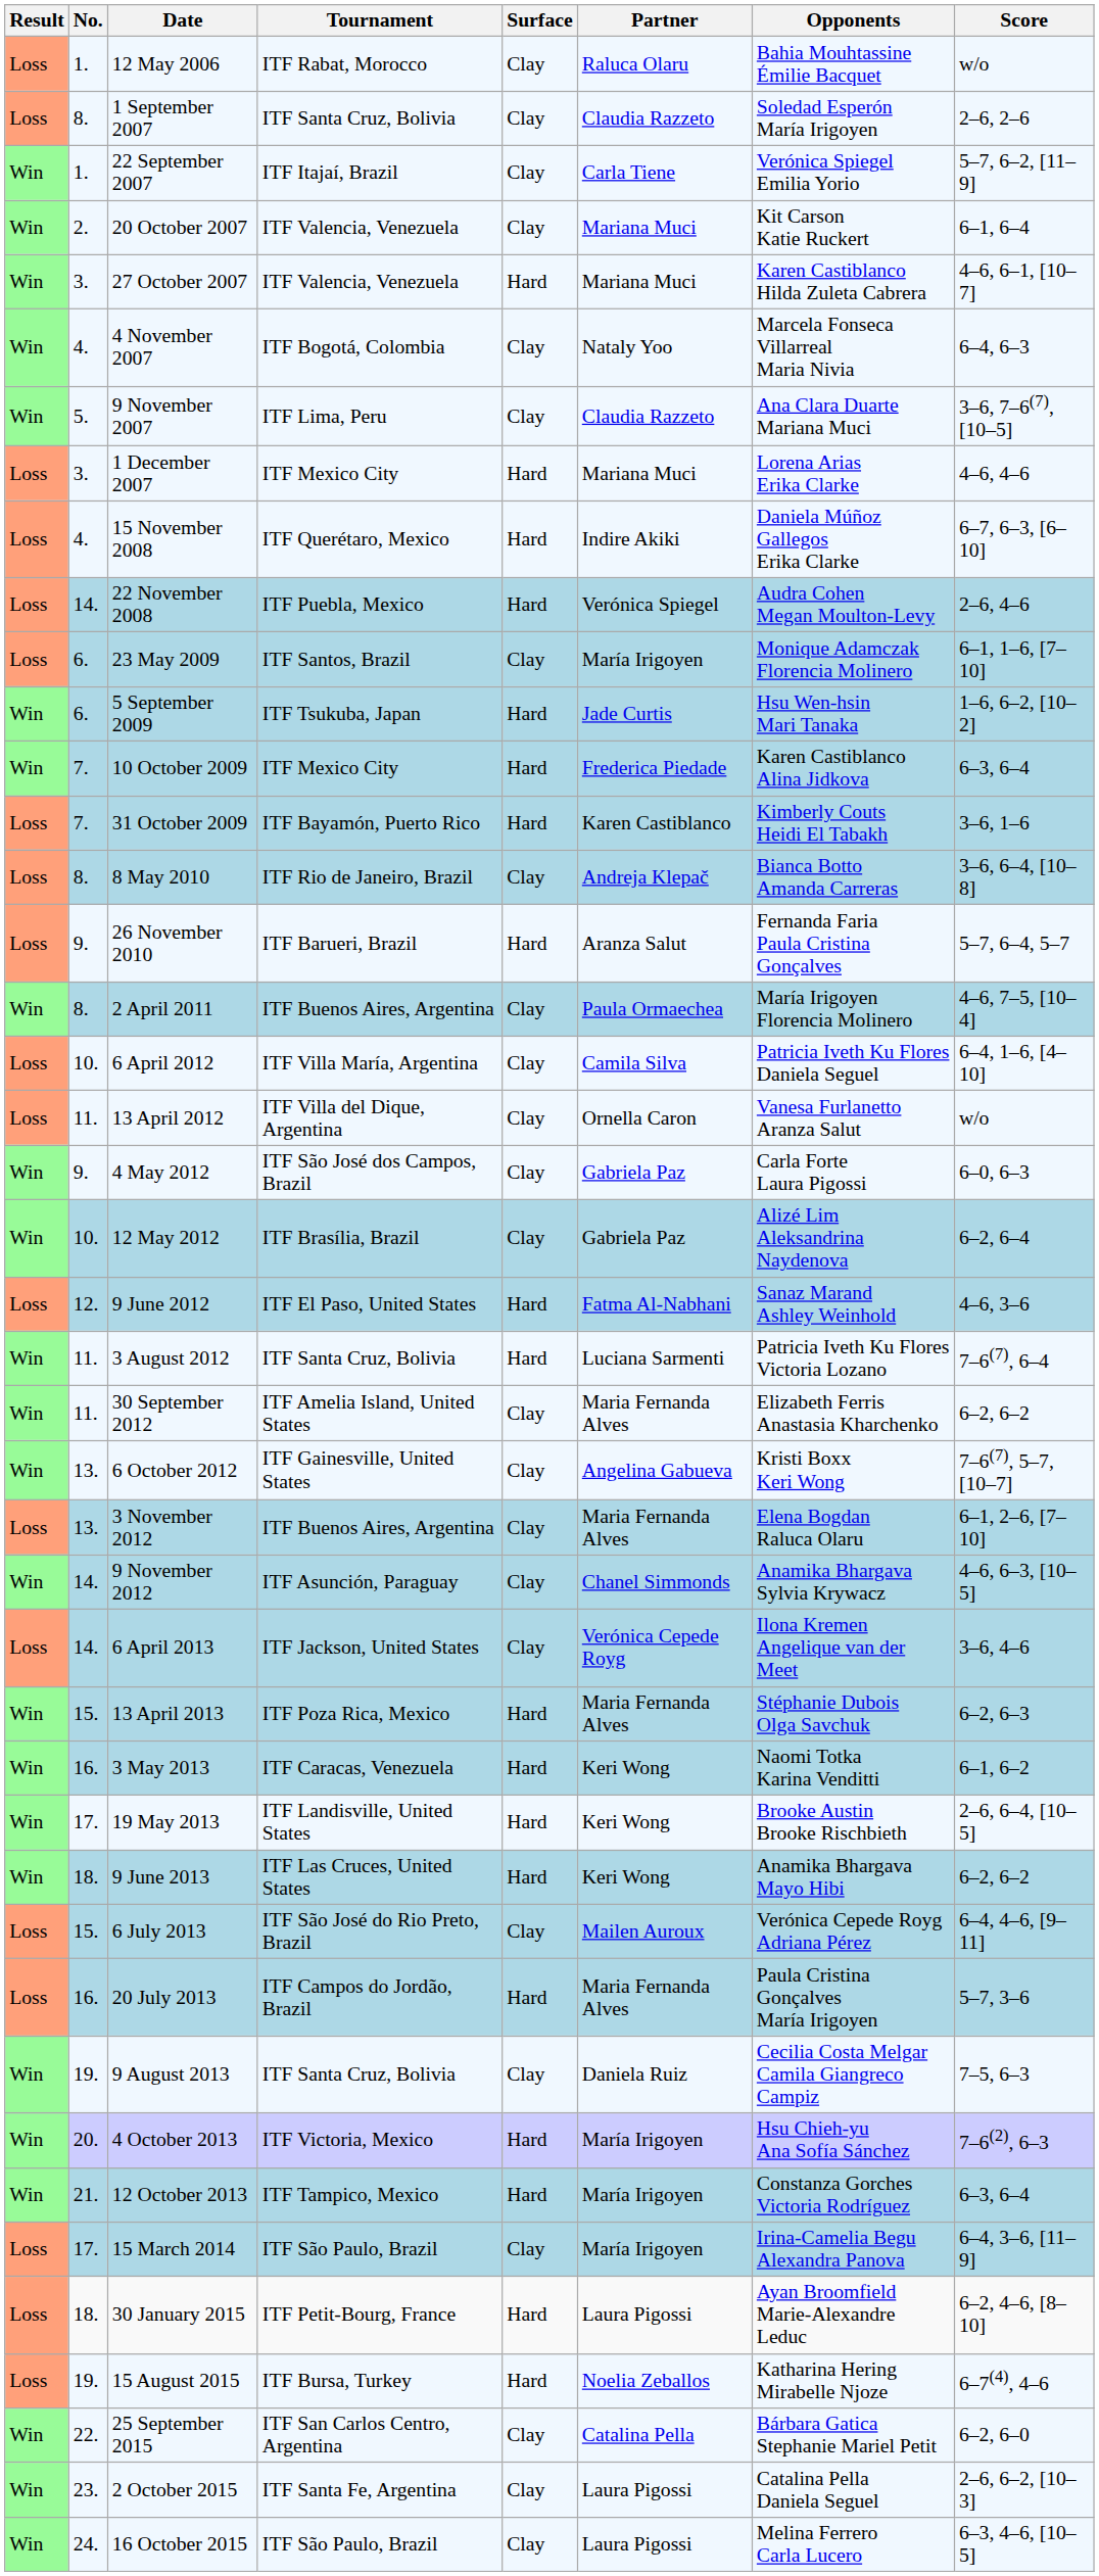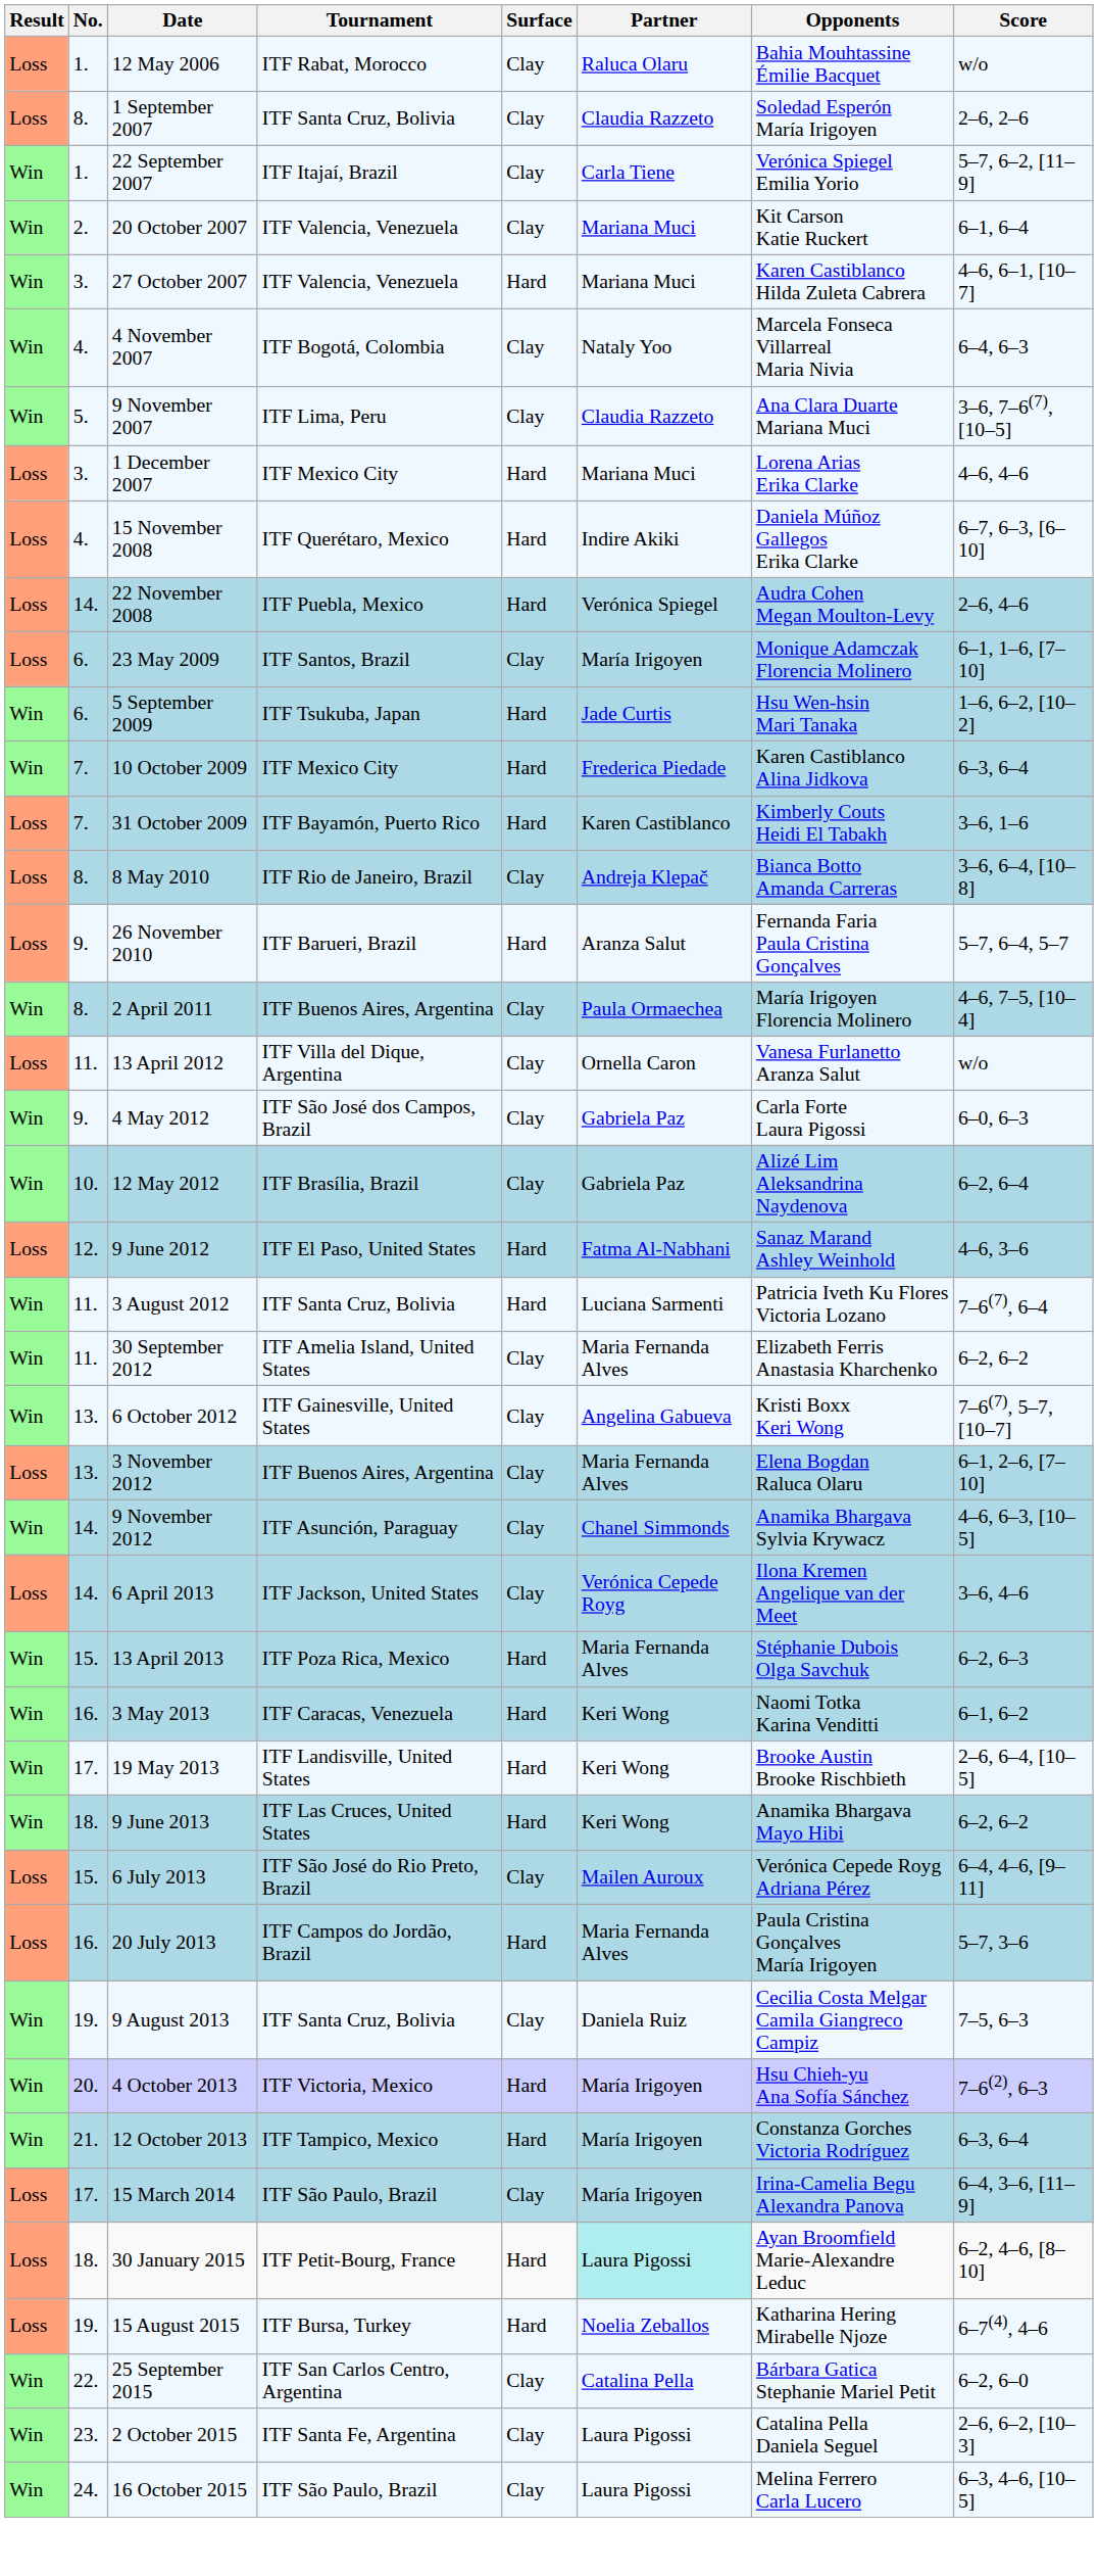 <table class="sortable wikitable">
 <tr>
 <th>Result</th>
 <th>No.</th>
 <th>Date</th>
 <th>Tournament</th>
 <th>Surface</th>
 <th>Partner</th>
 <th>Opponents</th>
 <th class="unsortable">Score</th>
 </tr>
 <tr bgcolor="#f0f8ff">
 <td style="background:#ffa07a;">Loss</td>
 <td>1.</td>
 <td>12 May 2006</td>
 <td>ITF Rabat, Morocco</td>
 <td>Clay</td>
 <td> <a href='#'>Raluca Olaru</a></td>
 <td> <a href='#'>Bahia Mouhtassine</a> <br>  <a href='#'>Émilie Bacquet</a></td>
 <td>w/o</td>
 </tr>
 <tr bgcolor="#f0f8ff">
 <td style="background:#ffa07a;">Loss</td>
 <td>8.</td>
 <td>1 September 2007</td>
 <td>ITF Santa Cruz, Bolivia</td>
 <td>Clay</td>
 <td> <a href='#'>Claudia Razzeto</a></td>
 <td> <a href='#'>Soledad Esperón</a> <br>  María Irigoyen</td>
 <td>2–6, 2–6</td>
 </tr>
 <tr bgcolor="#f0f8ff">
 <td style="background:#98fb98;">Win</td>
 <td>1.</td>
 <td>22 September 2007</td>
 <td>ITF Itajaí, Brazil</td>
 <td>Clay</td>
 <td> <a href='#'>Carla Tiene</a></td>
 <td> <a href='#'>Verónica Spiegel</a> <br>  Emilia Yorio</td>
 <td>5–7, 6–2, [11–9]</td>
 </tr>
 <tr bgcolor="#f0f8ff">
 <td style="background:#98fb98;">Win</td>
 <td>2.</td>
 <td>20 October 2007</td>
 <td>ITF Valencia, Venezuela</td>
 <td>Clay</td>
 <td> <a href='#'>Mariana Muci</a></td>
 <td> Kit Carson <br>  Katie Ruckert</td>
 <td>6–1, 6–4</td>
 </tr>
 <tr bgcolor="#f0f8ff">
 <td style="background:#98fb98;">Win</td>
 <td>3.</td>
 <td>27 October 2007</td>
 <td>ITF Valencia, Venezuela</td>
 <td>Hard</td>
 <td> Mariana Muci</td>
 <td> <a href='#'>Karen Castiblanco</a> <br>  Hilda Zuleta Cabrera</td>
 <td>4–6, 6–1, [10–7]</td>
 </tr>
 <tr bgcolor="#f0f8ff">
 <td style="background:#98fb98;">Win</td>
 <td>4.</td>
 <td>4 November 2007</td>
 <td>ITF Bogotá, Colombia</td>
 <td>Clay</td>
 <td> Nataly Yoo</td>
 <td> Marcela Fonseca Villarreal <br>  Maria Nivia</td>
 <td>6–4, 6–3</td>
 </tr>
 <tr bgcolor="#f0f8ff">
 <td style="background:#98fb98;">Win</td>
 <td>5.</td>
 <td>9 November 2007</td>
 <td>ITF Lima, Peru</td>
 <td>Clay</td>
 <td> <a href='#'>Claudia Razzeto</a></td>
 <td> <a href='#'>Ana Clara Duarte</a> <br>  Mariana Muci</td>
 <td>3–6, 7–6<sup>(7)</sup>, [10–5]</td>
 </tr>
 <tr bgcolor="#f0f8ff">
 <td style="background:#ffa07a;">Loss</td>
 <td>3.</td>
 <td>1 December 2007</td>
 <td>ITF Mexico City</td>
 <td>Hard</td>
 <td> Mariana Muci</td>
 <td> <a href='#'>Lorena Arias</a> <br>  <a href='#'>Erika Clarke</a></td>
 <td>4–6, 4–6</td>
 </tr>
 <tr bgcolor="#f0f8ff">
 <td style="background:#ffa07a;">Loss</td>
 <td>4.</td>
 <td>15 November 2008</td>
 <td>ITF Querétaro, Mexico</td>
 <td>Hard</td>
 <td> Indire Akiki</td>
 <td> <a href='#'>Daniela Múñoz Gallegos</a> <br>  Erika Clarke</td>
 <td>6–7, 6–3, [6–10]</td>
 </tr>
 <tr bgcolor=lightblue>
 <td style="background:#ffa07a;">Loss</td>
 <td>14.</td>
 <td>22 November 2008</td>
 <td>ITF Puebla, Mexico</td>
 <td>Hard</td>
 <td> Verónica Spiegel</td>
 <td> <a href='#'>Audra Cohen</a> <br>  <a href='#'>Megan Moulton-Levy</a></td>
 <td>2–6, 4–6</td>
 </tr>
 <tr bgcolor=lightblue>
 <td style="background:#ffa07a;">Loss</td>
 <td>6.</td>
 <td>23 May 2009</td>
 <td>ITF Santos, Brazil</td>
 <td>Clay</td>
 <td> María Irigoyen</td>
 <td> <a href='#'>Monique Adamczak</a> <br>  <a href='#'>Florencia Molinero</a></td>
 <td>6–1, 1–6, [7–10]</td>
 </tr>
 <tr bgcolor=lightblue>
 <td style="background:#98fb98;">Win</td>
 <td>6.</td>
 <td>5 September 2009</td>
 <td>ITF Tsukuba, Japan</td>
 <td>Hard</td>
 <td> <a href='#'>Jade Curtis</a></td>
 <td> <a href='#'>Hsu Wen-hsin</a> <br>  <a href='#'>Mari Tanaka</a></td>
 <td>1–6, 6–2, [10–2]</td>
 </tr>
 <tr bgcolor=lightblue>
 <td style="background:#98fb98;">Win</td>
 <td>7.</td>
 <td>10 October 2009</td>
 <td>ITF Mexico City</td>
 <td>Hard</td>
 <td> <a href='#'>Frederica Piedade</a></td>
 <td> Karen Castiblanco <br>  <a href='#'>Alina Jidkova</a></td>
 <td>6–3, 6–4</td>
 </tr>
 <tr bgcolor=lightblue>
 <td style="background:#ffa07a;">Loss</td>
 <td>7.</td>
 <td>31 October 2009</td>
 <td>ITF Bayamón, Puerto Rico</td>
 <td>Hard</td>
 <td> Karen Castiblanco</td>
 <td> <a href='#'>Kimberly Couts</a> <br>  <a href='#'>Heidi El Tabakh</a></td>
 <td>3–6, 1–6</td>
 </tr>
 <tr bgcolor=lightblue>
 <td style="background:#ffa07a;">Loss</td>
 <td>8.</td>
 <td>8 May 2010</td>
 <td>ITF Rio de Janeiro, Brazil</td>
 <td>Clay</td>
 <td> <a href='#'>Andreja Klepač</a></td>
 <td> <a href='#'>Bianca Botto</a> <br>  <a href='#'>Amanda Carreras</a></td>
 <td>3–6, 6–4, [10–8]</td>
 </tr>
 <tr bgcolor="#f0f8ff">
 <td style="background:#ffa07a;">Loss</td>
 <td>9.</td>
 <td>26 November 2010</td>
 <td>ITF Barueri, Brazil</td>
 <td>Hard</td>
 <td> Aranza Salut</td>
 <td> Fernanda Faria <br>  <a href='#'>Paula Cristina Gonçalves</a></td>
 <td>5–7, 6–4, 5–7</td>
 </tr>
 <tr bgcolor=lightblue>
 <td style="background:#98fb98;">Win</td>
 <td>8.</td>
 <td>2 April 2011</td>
 <td>ITF Buenos Aires, Argentina</td>
 <td>Clay</td>
 <td> <a href='#'>Paula Ormaechea</a></td>
 <td> María Irigoyen <br>  Florencia Molinero</td>
 <td>4–6, 7–5, [10–4]</td>
-</tr>
-<tr bgcolor="#f0f8ff">
-<td style="background:#ffa07a;">Loss</td>
-<td>10.</td>
-<td>6 April 2012</td>
-<td>ITF Villa María, Argentina</td>
-<td>Clay</td>
-<td> <a href='#'>Camila Silva</a></td>
-<td> <a href='#'>Patricia Iveth Ku Flores</a> <br>  Daniela Seguel</td>
-<td>6–4, 1–6, [4–10]</td>
 </tr>
 <tr bgcolor="#f0f8ff">
 <td style="background:#ffa07a;">Loss</td>
 <td>11.</td>
 <td>13 April 2012</td>
 <td>ITF Villa del Dique, Argentina</td>
 <td>Clay</td>
 <td> Ornella Caron</td>
 <td> <a href='#'>Vanesa Furlanetto</a> <br>  Aranza Salut</td>
 <td>w/o</td>
 </tr>
 <tr bgcolor="#f0f8ff">
 <td style="background:#98fb98;">Win</td>
 <td>9.</td>
 <td>4 May 2012</td>
 <td>ITF São José dos Campos, Brazil</td>
 <td>Clay</td>
 <td> <a href='#'>Gabriela Paz</a></td>
 <td> Carla Forte <br>  Laura Pigossi</td>
 <td>6–0, 6–3</td>
 </tr>
 <tr bgcolor=lightblue>
 <td style="background:#98fb98;">Win</td>
 <td>10.</td>
 <td>12 May 2012</td>
 <td>ITF Brasília, Brazil</td>
 <td>Clay</td>
 <td> Gabriela Paz</td>
 <td> <a href='#'>Alizé Lim</a> <br>  <a href='#'>Aleksandrina Naydenova</a></td>
 <td>6–2, 6–4</td>
 </tr>
 <tr bgcolor=lightblue>
 <td style="background:#ffa07a;">Loss</td>
 <td>12.</td>
 <td>9 June 2012</td>
 <td>ITF El Paso, United States</td>
 <td>Hard</td>
 <td> <a href='#'>Fatma Al-Nabhani</a></td>
 <td> <a href='#'>Sanaz Marand</a> <br>  <a href='#'>Ashley Weinhold</a></td>
 <td>4–6, 3–6</td>
 </tr>
 <tr bgcolor="#f0f8ff">
 <td style="background:#98fb98;">Win</td>
 <td>11.</td>
 <td>3 August 2012</td>
 <td>ITF Santa Cruz, Bolivia</td>
 <td>Hard</td>
 <td> Luciana Sarmenti</td>
 <td> Patricia Iveth Ku Flores <br>  Victoria Lozano</td>
 <td>7–6<sup>(7)</sup>, 6–4</td>
 </tr>
 <tr bgcolor="#f0f8ff">
 <td style="background:#98fb98;">Win</td>
 <td>11.</td>
 <td>30 September 2012</td>
 <td>ITF Amelia Island, United States</td>
 <td>Clay</td>
 <td> Maria Fernanda Alves</td>
 <td> Elizabeth Ferris <br>  Anastasia Kharchenko</td>
 <td>6–2, 6–2</td>
 </tr>
 <tr bgcolor="#f0f8ff">
 <td style="background:#98fb98;">Win</td>
 <td>13.</td>
 <td>6 October 2012</td>
 <td>ITF Gainesville, United States</td>
 <td>Clay</td>
 <td> <a href='#'>Angelina Gabueva</a></td>
 <td> Kristi Boxx <br>  <a href='#'>Keri Wong</a></td>
 <td>7–6<sup>(7)</sup>, 5–7, [10–7]</td>
 </tr>
 <tr bgcolor=lightblue>
 <td style="background:#ffa07a;">Loss</td>
 <td>13.</td>
 <td>3 November 2012</td>
 <td>ITF Buenos Aires, Argentina</td>
 <td>Clay</td>
 <td> Maria Fernanda Alves</td>
 <td> <a href='#'>Elena Bogdan</a> <br>  Raluca Olaru</td>
 <td>6–1, 2–6, [7–10]</td>
 </tr>
 <tr bgcolor=lightblue>
 <td style="background:#98fb98;">Win</td>
 <td>14.</td>
 <td>9 November 2012</td>
 <td>ITF Asunción, Paraguay</td>
 <td>Clay</td>
 <td> <a href='#'>Chanel Simmonds</a></td>
 <td> <a href='#'>Anamika Bhargava</a> <br>  Sylvia Krywacz</td>
 <td>4–6, 6–3, [10–5]</td>
 </tr>
 <tr bgcolor=lightblue>
 <td style="background:#ffa07a;">Loss</td>
 <td>14.</td>
 <td>6 April 2013</td>
 <td>ITF Jackson, United States</td>
 <td>Clay</td>
 <td> <a href='#'>Verónica Cepede Royg</a></td>
 <td> <a href='#'>Ilona Kremen</a> <br>  <a href='#'>Angelique van der Meet</a></td>
 <td>3–6, 4–6</td>
 </tr>
 <tr bgcolor=lightblue>
 <td style="background:#98fb98;">Win</td>
 <td>15.</td>
 <td>13 April 2013</td>
 <td>ITF Poza Rica, Mexico</td>
 <td>Hard</td>
 <td> Maria Fernanda Alves</td>
 <td> <a href='#'>Stéphanie Dubois</a> <br>  <a href='#'>Olga Savchuk</a></td>
 <td>6–2, 6–3</td>
 </tr>
 <tr bgcolor=lightblue>
 <td style="background:#98fb98;">Win</td>
 <td>16.</td>
 <td>3 May 2013</td>
 <td>ITF Caracas, Venezuela</td>
 <td>Hard</td>
 <td> Keri Wong</td>
 <td> Naomi Totka <br>  Karina Venditti</td>
 <td>6–1, 6–2</td>
 </tr>
 <tr bgcolor="#f0f8ff">
 <td style="background:#98fb98;">Win</td>
 <td>17.</td>
 <td>19 May 2013</td>
 <td>ITF Landisville, United States</td>
 <td>Hard</td>
 <td> Keri Wong</td>
 <td> <a href='#'>Brooke Austin</a> <br>  Brooke Rischbieth</td>
 <td>2–6, 6–4, [10–5]</td>
 </tr>
 <tr bgcolor=lightblue>
 <td style="background:#98fb98;">Win</td>
 <td>18.</td>
 <td>9 June 2013</td>
 <td>ITF Las Cruces, United States</td>
 <td>Hard</td>
 <td> Keri Wong</td>
 <td> Anamika Bhargava <br>  <a href='#'>Mayo Hibi</a></td>
 <td>6–2, 6–2</td>
 </tr>
 <tr bgcolor=lightblue>
 <td style="background:#ffa07a;">Loss</td>
 <td>15.</td>
 <td>6 July 2013</td>
 <td>ITF São José do Rio Preto, Brazil</td>
 <td>Clay</td>
 <td> <a href='#'>Mailen Auroux</a></td>
 <td> Verónica Cepede Royg <br>  <a href='#'>Adriana Pérez</a></td>
 <td>6–4, 4–6, [9–11]</td>
 </tr>
 <tr bgcolor=lightblue>
 <td style="background:#ffa07a;">Loss</td>
 <td>16.</td>
 <td>20 July 2013</td>
 <td>ITF Campos do Jordão, Brazil</td>
 <td>Hard</td>
 <td> Maria Fernanda Alves</td>
 <td> Paula Cristina Gonçalves <br>  María Irigoyen</td>
 <td>5–7, 3–6</td>
 </tr>
 <tr bgcolor="#f0f8ff">
 <td style="background:#98fb98;">Win</td>
 <td>19.</td>
 <td>9 August 2013</td>
 <td>ITF Santa Cruz, Bolivia</td>
 <td>Clay</td>
 <td> Daniela Ruiz</td>
 <td> <a href='#'>Cecilia Costa Melgar</a> <br>  <a href='#'>Camila Giangreco Campiz</a></td>
 <td>7–5, 6–3</td>
 </tr>
 <tr bgcolor="#ccccff">
 <td style="background:#98fb98;">Win</td>
 <td>20.</td>
 <td>4 October 2013</td>
 <td>ITF Victoria, Mexico</td>
 <td>Hard</td>
 <td> María Irigoyen</td>
 <td> <a href='#'>Hsu Chieh-yu</a> <br>  <a href='#'>Ana Sofía Sánchez</a></td>
 <td>7–6<sup>(2)</sup>, 6–3</td>
 </tr>
 <tr bgcolor=lightblue>
 <td style="background:#98fb98;">Win</td>
 <td>21.</td>
 <td>12 October 2013</td>
 <td>ITF Tampico, Mexico</td>
 <td>Hard</td>
 <td> María Irigoyen</td>
 <td> Constanza Gorches <br>  <a href='#'>Victoria Rodríguez</a></td>
 <td>6–3, 6–4</td>
 </tr>
 <tr bgcolor=lightblue>
 <td style="background:#ffa07a;">Loss</td>
 <td>17.</td>
 <td>15 March 2014</td>
 <td>ITF São Paulo, Brazil</td>
 <td>Clay</td>
 <td> María Irigoyen</td>
 <td> <a href='#'>Irina-Camelia Begu</a> <br>  <a href='#'>Alexandra Panova</a></td>
 <td>6–4, 3–6, [11–9]</td>
 </tr>
 <tr>
 <td style="background:#ffa07a;">Loss</td>
 <td>18.</td>
 <td>30 January 2015</td>
 <td>ITF Petit-Bourg, France</td>
 <td>Hard</td>
-<td> Laura Pigossi</td>
+<td style="background: paleturquoise;"> Laura Pigossi</td>
 <td> <a href='#'>Ayan Broomfield</a> <br>  Marie-Alexandre Leduc</td>
 <td>6–2, 4–6, [8–10]</td>
 </tr>
 <tr style="background:#f0f8ff;">
 <td style="background:#ffa07a;">Loss</td>
 <td>19.</td>
 <td>15 August 2015</td>
 <td>ITF Bursa, Turkey</td>
 <td>Hard</td>
 <td> <a href='#'>Noelia Zeballos</a></td>
 <td> Katharina Hering <br>  Mirabelle Njoze</td>
 <td>6–7<sup>(4)</sup>, 4–6</td>
 </tr>
 <tr style="background:#f0f8ff;">
 <td style="background:#98fb98;">Win</td>
 <td>22.</td>
 <td>25 September 2015</td>
 <td>ITF San Carlos Centro, Argentina</td>
 <td>Clay</td>
 <td> <a href='#'>Catalina Pella</a></td>
 <td> <a href='#'>Bárbara Gatica</a> <br>  Stephanie Mariel Petit</td>
 <td>6–2, 6–0</td>
 </tr>
 <tr style="background:#f0f8ff;">
 <td style="background:#98fb98;">Win</td>
 <td>23.</td>
 <td>2 October 2015</td>
 <td>ITF Santa Fe, Argentina</td>
 <td>Clay</td>
 <td> Laura Pigossi</td>
 <td> Catalina Pella <br>  Daniela Seguel</td>
 <td>2–6, 6–2, [10–3]</td>
 </tr>
 <tr style="background:#f0f8ff;">
 <td style="background:#98fb98;">Win</td>
 <td>24.</td>
 <td>16 October 2015</td>
 <td>ITF São Paulo, Brazil</td>
 <td>Clay</td>
 <td> Laura Pigossi</td>
 <td> Melina Ferrero <br>  <a href='#'>Carla Lucero</a></td>
 <td>6–3, 4–6, [10–5]</td>
 </tr>
 </table>
